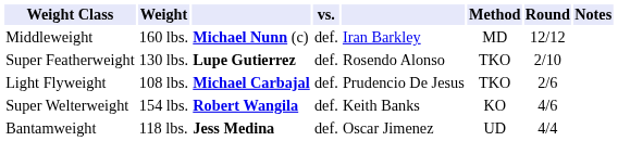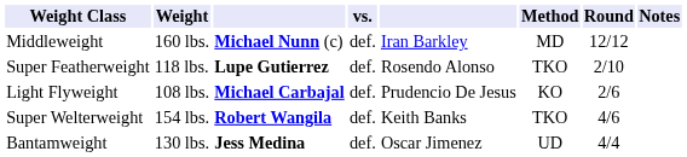 <table class="toccolours" style="font-size: 85%;">
 <tr>
 <th style="background:#e6e8fa; color:#000; text-align:center;">Weight Class</th>
 <th style="background:#e6e8fa; color:#000; text-align:center;">Weight</th>
 <th style="background:#e6e8fa; color:#000; text-align:center;"></th>
 <th style="background:#e6e8fa; color:#000; text-align:center;">vs.</th>
 <th style="background:#e6e8fa; color:#000; text-align:center;"></th>
 <th style="background:#e6e8fa; color:#000; text-align:center;">Method</th>
 <th style="background:#e6e8fa; color:#000; text-align:center;">Round</th>
 <th style="background:#e6e8fa; color:#000; text-align:center;">Notes</th>
 </tr>
 <tr>
 <td>Middleweight</td>
 <td>160 lbs.</td>
 <td><strong><a href='#'>Michael Nunn</a></strong> (c)</td>
 <td>def.</td>
 <td><a href='#'>Iran Barkley</a></td>
 <td align=center>MD</td>
 <td align=center>12/12</td>
 <td></td>
 </tr>
 <tr>
 <td>Super Featherweight</td>
-<td>130 lbs.</td>
+<td>118 lbs.</td>
 <td><strong>Lupe Gutierrez</strong></td>
 <td>def.</td>
 <td>Rosendo Alonso</td>
 <td align=center>TKO</td>
 <td align=center>2/10</td>
 </tr>
 <tr>
 <td>Light Flyweight</td>
 <td>108 lbs.</td>
 <td><strong><a href='#'>Michael Carbajal</a></strong></td>
 <td>def.</td>
 <td>Prudencio De Jesus</td>
-<td align=center>TKO</td>
+<td align=center>KO</td>
 <td align=center>2/6</td>
 </tr>
 <tr>
 <td>Super Welterweight</td>
 <td>154 lbs.</td>
 <td><strong><a href='#'>Robert Wangila</a></strong></td>
 <td>def.</td>
 <td>Keith Banks</td>
-<td align=center>KO</td>
+<td align=center>TKO</td>
 <td align=center>4/6</td>
 </tr>
 <tr>
 <td>Bantamweight</td>
-<td>118 lbs.</td>
+<td>130 lbs.</td>
 <td><strong>Jess Medina</strong></td>
 <td>def.</td>
 <td>Oscar Jimenez</td>
 <td align=center>UD</td>
 <td align=center>4/4</td>
 </tr>
 </table>
